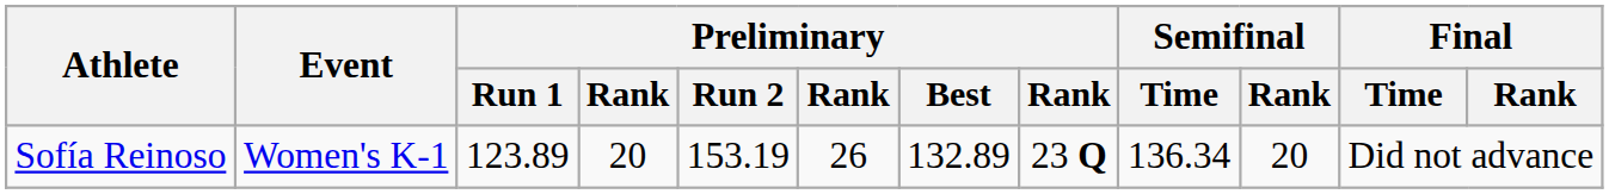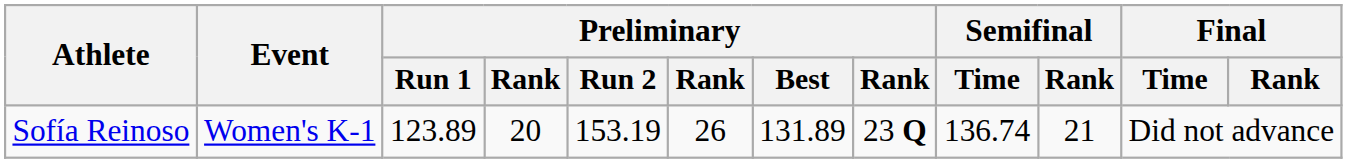 <table class="wikitable" style="font-size:90%">
 <tr>
 <th rowspan=2>Athlete</th>
 <th rowspan=2>Event</th>
 <th colspan=6>Preliminary</th>
 <th colspan=2>Semifinal</th>
 <th colspan=2>Final</th>
 </tr>
 <tr style="font-size:95%">
 <th>Run 1</th>
 <th>Rank</th>
 <th>Run 2</th>
 <th>Rank</th>
 <th>Best</th>
 <th>Rank</th>
 <th>Time</th>
 <th>Rank</th>
 <th>Time</th>
 <th>Rank</th>
 </tr>
 <tr align=center>
 <td align=left><a href='#'>Sofía Reinoso</a></td>
 <td align=left><a href='#'>Women's K-1</a></td>
 <td>123.89</td>
 <td>20</td>
 <td>153.19</td>
 <td>26</td>
-<td>132.89</td>
+<td>131.89</td>
 <td>23 <strong>Q</strong></td>
-<td>136.34</td>
-<td>20</td>
+<td>136.74</td>
+<td>21</td>
 <td colspan=2>Did not advance</td>
 </tr>
 </table>
